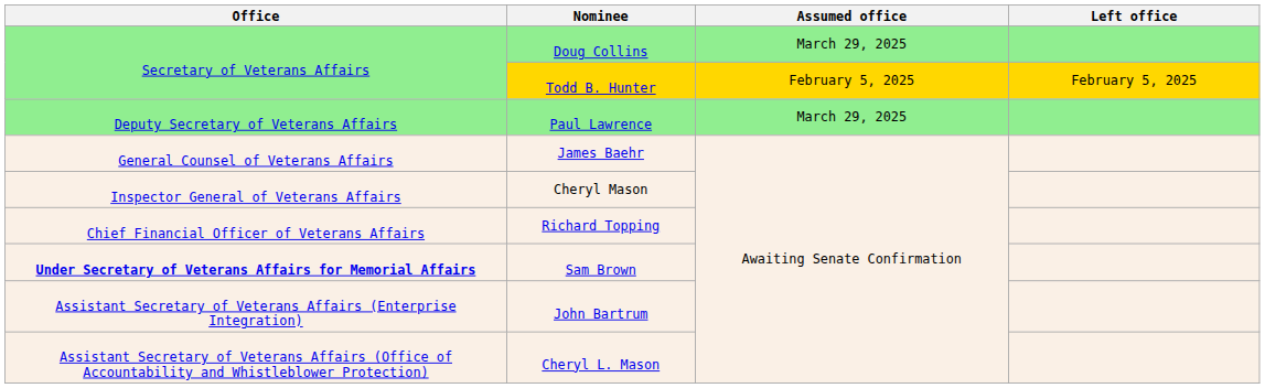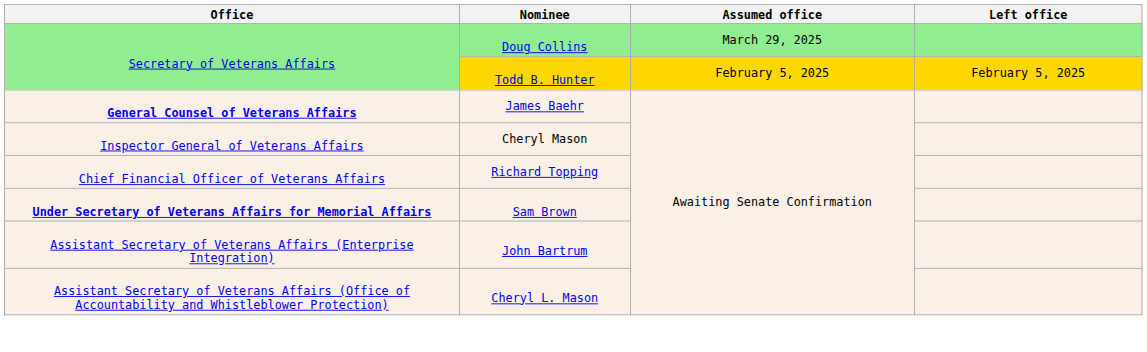 <table class="wikitable sortable" style="text-align:center">
 <tr>
 <th style="width:40%;">Office</th>
 <th style="width:15%;">Nominee</th>
 <th style="width:25%;" data-sort- type="date">Assumed office</th>
 <th style="width:20%;" data-sort- type="date">Left office</th>
 </tr>
 <tr style="background:lightgreen">
 <td rowspan="2"><br><a href='#'>Secretary of Veterans Affairs</a></td>
 <td><br><a href='#'>Doug Collins</a></td>
 <td>March 29, 2025<br></td>
 <td></td>
 </tr>
 <tr style="background:gold">
 <td><br><a href='#'>Todd B. Hunter</a></td>
 <td>February 5, 2025<br></td>
 <td>February 5, 2025</td>
 </tr>
-<tr style="background:lightgreen">
-<td><br><a href='#'>Deputy Secretary of Veterans Affairs</a></td>
-<td><br><a href='#'>Paul Lawrence</a></td>
-<td>March 29, 2025<br></td>
-<td></td>
-</tr>
 <tr style="background:linen">
-<td><br><a href='#'>General Counsel of Veterans Affairs</a></td>
+<td><strong><br><a href='#'>General Counsel of Veterans Affairs</a></strong></td>
 <td><a href='#'>James Baehr</a></td>
 <td rowspan="6">Awaiting Senate Confirmation</td>
 <td></td>
 </tr>
 <tr style="background:linen">
 <td><br><a href='#'>Inspector General of Veterans Affairs</a></td>
 <td>Cheryl Mason</td>
 <td></td>
 </tr>
 <tr style="background:linen">
 <td><br><a href='#'>Chief Financial Officer of Veterans Affairs</a></td>
 <td><a href='#'>Richard Topping</a></td>
 <td></td>
 </tr>
 <tr style="background:linen">
 <td><strong><br><a href='#'>Under Secretary of Veterans Affairs for Memorial Affairs</a></strong></td>
 <td><br><a href='#'>Sam Brown</a></td>
 <td></td>
 </tr>
 <tr style="background:linen">
 <td><br><a href='#'>Assistant Secretary of Veterans Affairs (Enterprise Integration)</a></td>
 <td><br><a href='#'>John Bartrum</a></td>
 <td></td>
 </tr>
 <tr style="background:linen">
 <td><br><a href='#'>Assistant Secretary of Veterans Affairs (Office of Accountability and Whistleblower Protection)</a></td>
 <td><br><a href='#'>Cheryl L. Mason</a></td>
 <td></td>
 </tr>
 </table>
